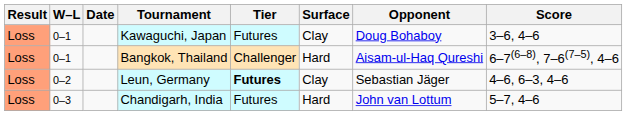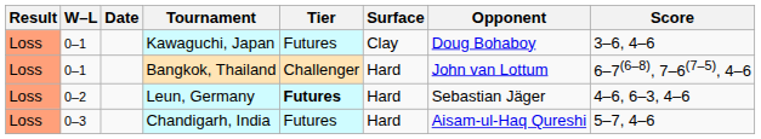 <table class="sortable wikitable nowrap">
 <tr>
 <th>Result</th>
 <th class="unsortable">W–L</th>
 <th>Date</th>
 <th>Tournament</th>
 <th>Tier</th>
 <th>Surface</th>
 <th>Opponent</th>
 <th class="unsortable">Score</th>
 </tr>
 <tr>
 <td bgcolor=ffa07a>Loss</td>
 <td><small>0–1</small></td>
 <td></td>
 <td bgcolor=cffcff>Kawaguchi, Japan</td>
 <td bgcolor=cffcff>Futures</td>
 <td>Clay</td>
 <td> <a href='#'>Doug Bohaboy</a></td>
 <td>3–6, 4–6</td>
 </tr>
 <tr>
 <td bgcolor=ffa07a>Loss</td>
 <td><small>0–1</small></td>
 <td></td>
 <td bgcolor=moccasin>Bangkok, Thailand</td>
 <td bgcolor=moccasin>Challenger</td>
 <td>Hard</td>
-<td> <a href='#'>Aisam-ul-Haq Qureshi</a></td>
+<td> <a href='#'>John van Lottum</a></td>
 <td>6–7<sup>(6–8)</sup>, 7–6<sup>(7–5)</sup>, 4–6</td>
 </tr>
 <tr>
 <td bgcolor=ffa07a>Loss</td>
 <td><small>0–2</small></td>
 <td></td>
 <td bgcolor=cffcff>Leun, Germany</td>
 <td bgcolor=cffcff><strong>Futures</strong></td>
-<td>Clay</td>
+<td>Hard</td>
 <td> Sebastian Jäger</td>
 <td>4–6, 6–3, 4–6</td>
 </tr>
 <tr>
 <td bgcolor=ffa07a>Loss</td>
 <td><small>0–3</small></td>
 <td></td>
 <td bgcolor=cffcff>Chandigarh, India</td>
 <td bgcolor=cffcff>Futures</td>
 <td>Hard</td>
-<td> <a href='#'>John van Lottum</a></td>
+<td> <a href='#'>Aisam-ul-Haq Qureshi</a></td>
 <td>5–7, 4–6</td>
 </tr>
 </table>
